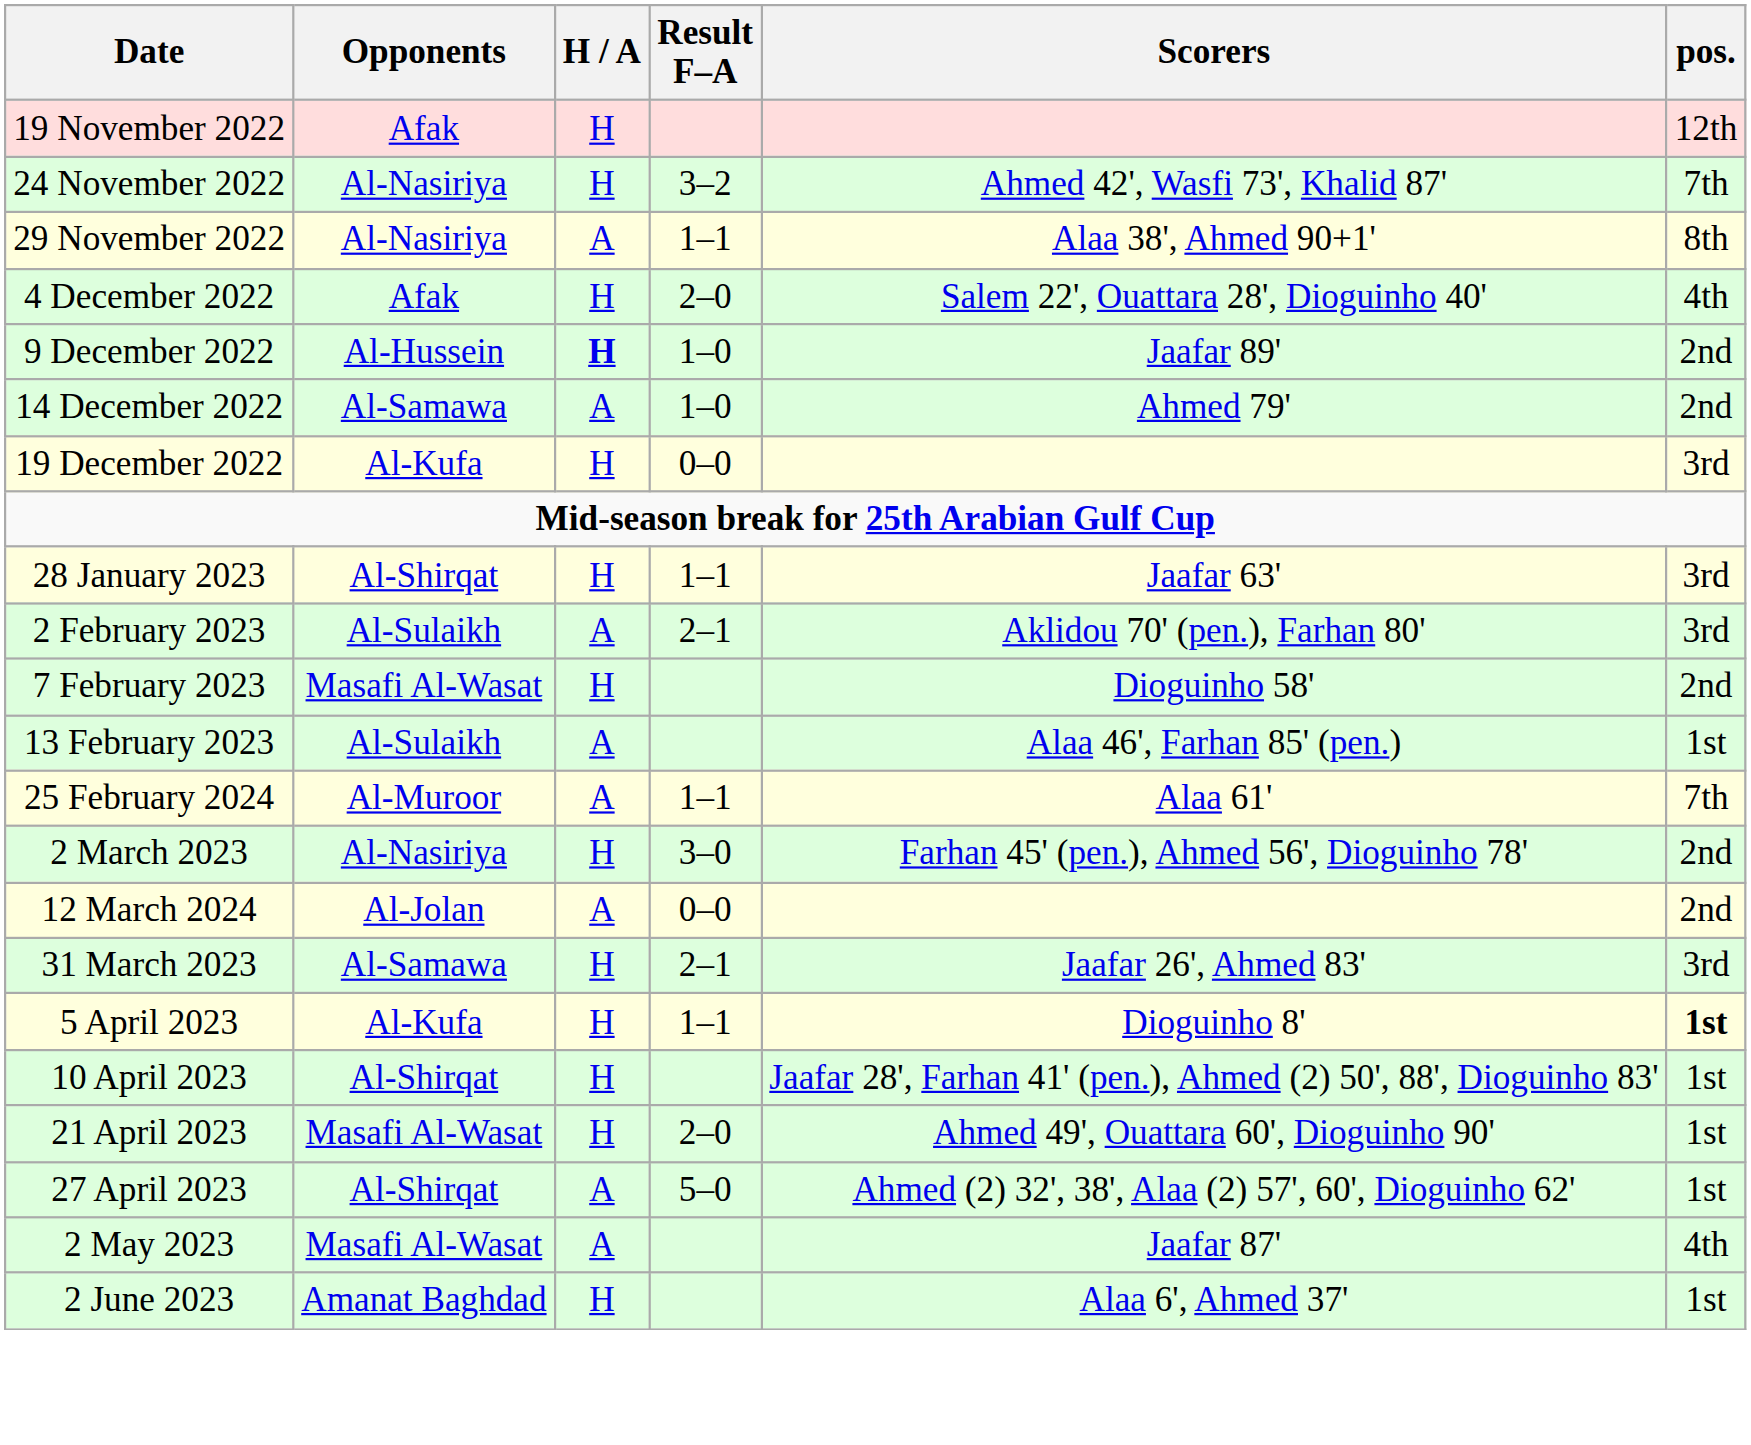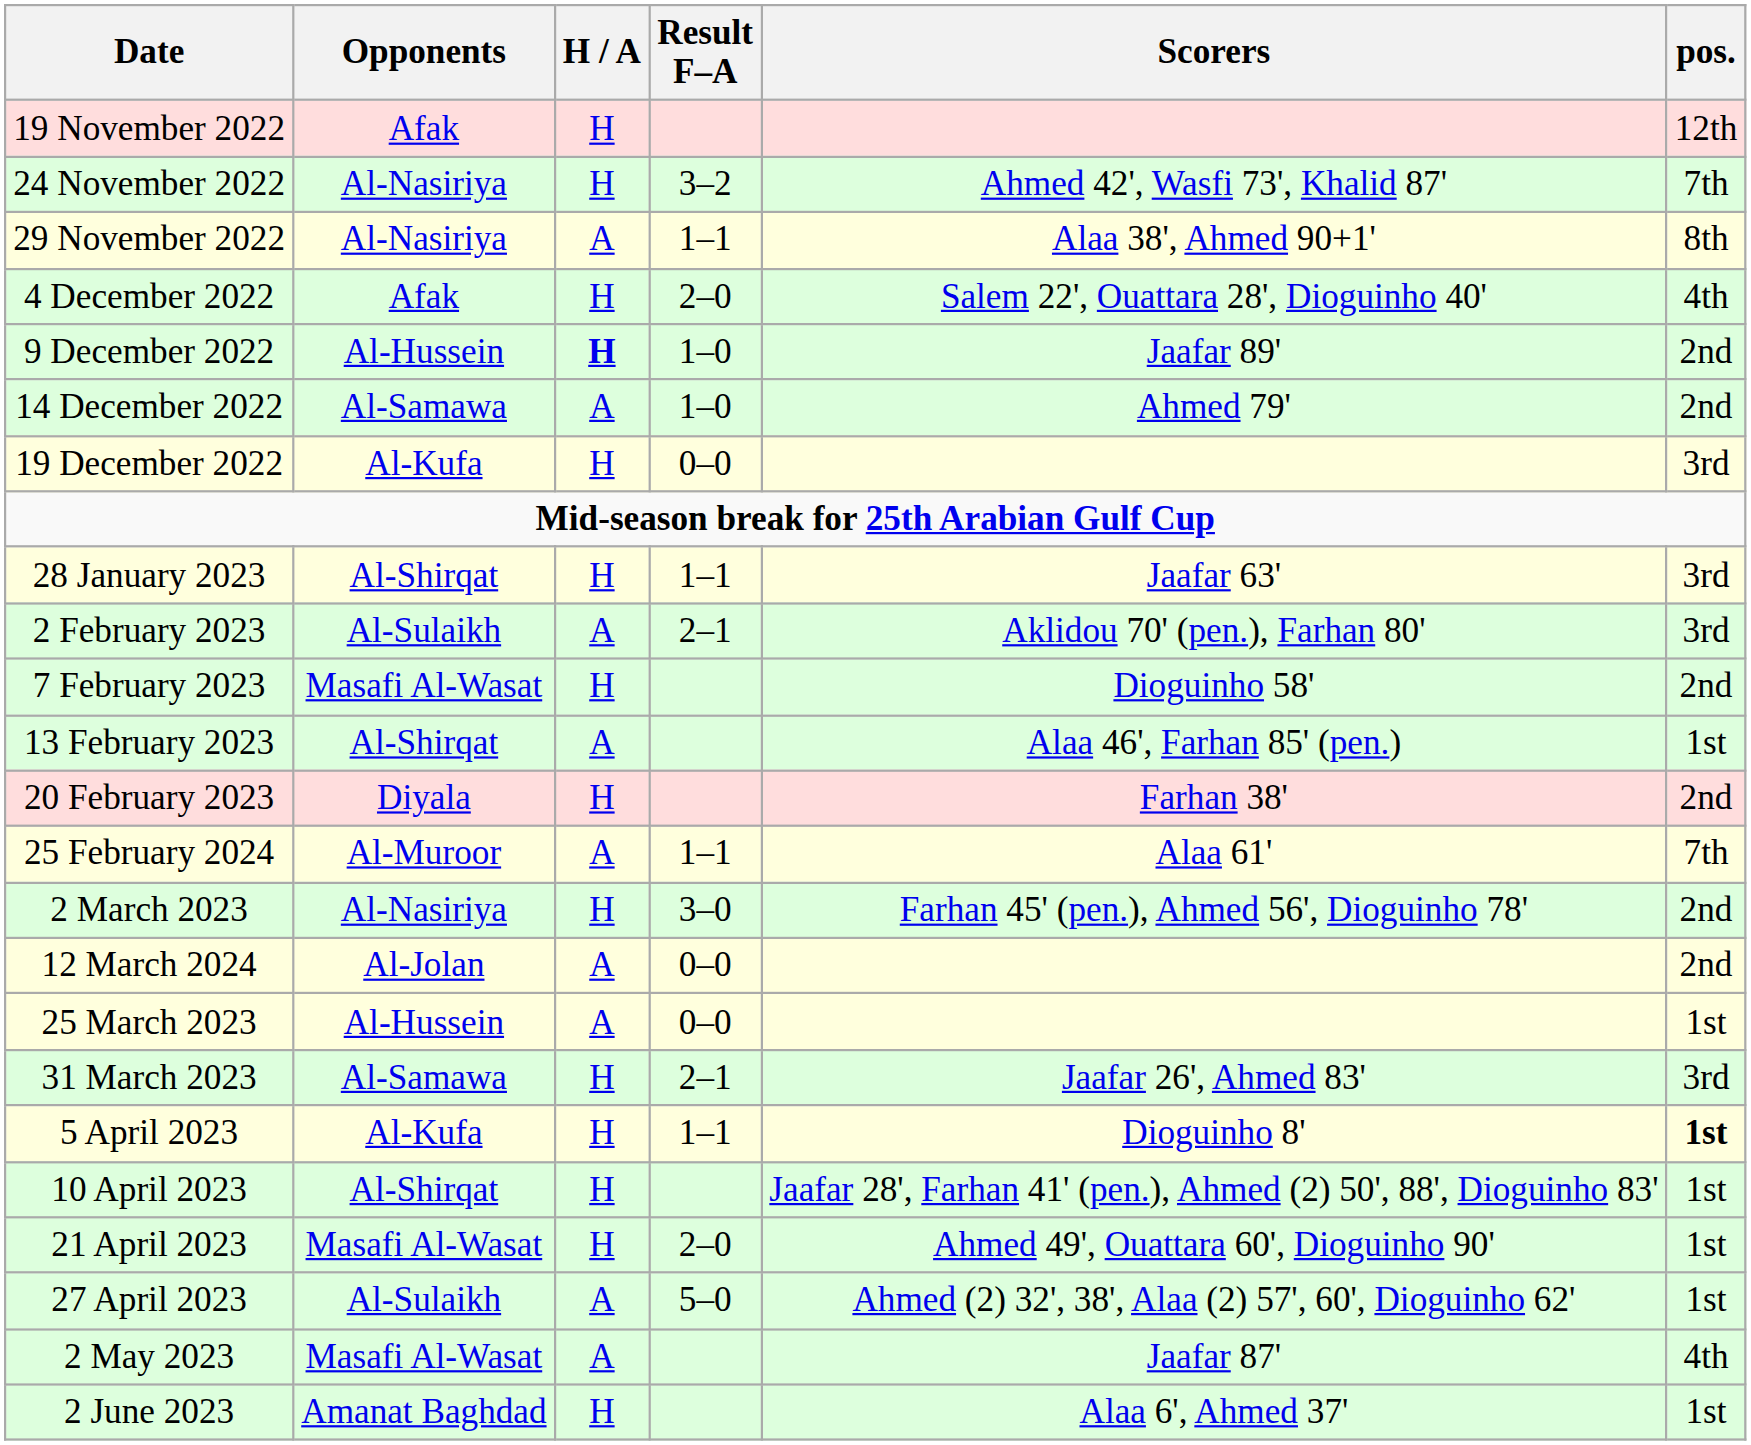 <table class="wikitable" style="text-align:center">
 <tr>
 <th>Date</th>
 <th>Opponents</th>
 <th>H / A</th>
 <th>Result<br>F–A</th>
 <th>Scorers</th>
 <th>pos.</th>
 </tr>
 <tr bgcolor="#ffdddd">
 <td>19 November 2022</td>
 <td><a href='#'>Afak</a></td>
 <td><a href='#'>H</a></td>
 <td></td>
 <td></td>
 <td>12th</td>
 </tr>
 <tr bgcolor="#ddffdd">
 <td>24 November 2022</td>
 <td><a href='#'>Al-Nasiriya</a></td>
 <td><a href='#'>H</a></td>
 <td>3–2</td>
 <td><a href='#'>Ahmed</a> 42', <a href='#'>Wasfi</a> 73', <a href='#'>Khalid</a> 87'</td>
 <td>7th</td>
 </tr>
 <tr bgcolor="#ffffdd">
 <td>29 November 2022</td>
 <td><a href='#'>Al-Nasiriya</a></td>
 <td><a href='#'>A</a></td>
 <td>1–1</td>
 <td><a href='#'>Alaa</a> 38', <a href='#'>Ahmed</a> 90+1'</td>
 <td>8th</td>
 </tr>
 <tr bgcolor="#ddffdd">
 <td>4 December 2022</td>
 <td><a href='#'>Afak</a></td>
 <td><a href='#'>H</a></td>
 <td>2–0</td>
 <td><a href='#'>Salem</a> 22', <a href='#'>Ouattara</a>  28', <a href='#'>Dioguinho</a> 40'</td>
 <td>4th</td>
 </tr>
 <tr bgcolor="#ddffdd">
 <td>9 December 2022</td>
 <td><a href='#'>Al-Hussein</a></td>
 <td><strong><a href='#'>H</a></strong></td>
 <td>1–0</td>
 <td><a href='#'>Jaafar</a> 89'</td>
 <td>2nd</td>
 </tr>
 <tr bgcolor="#ddffdd">
 <td>14 December 2022</td>
 <td><a href='#'>Al-Samawa</a></td>
 <td><a href='#'>A</a></td>
 <td>1–0</td>
 <td><a href='#'>Ahmed</a> 79'</td>
 <td>2nd</td>
 </tr>
 <tr bgcolor="#ffffdd">
 <td>19 December 2022</td>
 <td><a href='#'>Al-Kufa</a></td>
 <td><a href='#'>H</a></td>
 <td>0–0</td>
 <td></td>
 <td>3rd</td>
 </tr>
 <tr>
 <td colspan="6"><strong>Mid-season break for <a href='#'>25th Arabian Gulf Cup</a></strong></td>
 </tr>
 <tr bgcolor="#ffffdd">
 <td>28 January 2023</td>
 <td><a href='#'>Al-Shirqat</a></td>
 <td><a href='#'>H</a></td>
 <td>1–1</td>
 <td><a href='#'>Jaafar</a> 63'</td>
 <td>3rd</td>
 </tr>
 <tr bgcolor="#ddffdd">
 <td>2 February 2023</td>
 <td><a href='#'>Al-Sulaikh</a></td>
 <td><a href='#'>A</a></td>
 <td>2–1</td>
 <td><a href='#'>Aklidou</a> 70' (<a href='#'>pen.</a>), <a href='#'>Farhan</a> 80'</td>
 <td>3rd</td>
 </tr>
 <tr bgcolor="#ddffdd">
 <td>7 February 2023</td>
 <td><a href='#'>Masafi Al-Wasat</a></td>
 <td><a href='#'>H</a></td>
 <td></td>
 <td><a href='#'>Dioguinho</a> 58'</td>
 <td>2nd</td>
 </tr>
 <tr bgcolor="#ddffdd">
 <td>13 February 2023 </td>
-<td><a href='#'>Al-Sulaikh</a></td>
+<td><a href='#'>Al-Shirqat</a></td>
 <td><a href='#'>A</a></td>
 <td></td>
 <td><a href='#'>Alaa</a> 46', <a href='#'>Farhan</a> 85' (<a href='#'>pen.</a>)</td>
 <td>1st</td>
+</tr>
+<tr bgcolor="#ffdddd">
+<td>20 February 2023</td>
+<td><a href='#'>Diyala</a></td>
+<td><a href='#'>H</a></td>
+<td></td>
+<td><a href='#'>Farhan</a> 38'</td>
+<td>2nd</td>
 </tr>
 <tr bgcolor="#ffffdd">
 <td>25 February 2024</td>
 <td><a href='#'>Al-Muroor</a></td>
 <td><a href='#'>A</a></td>
 <td>1–1</td>
 <td><a href='#'>Alaa</a> 61'</td>
 <td>7th</td>
 </tr>
 <tr bgcolor="#ddffdd">
 <td>2 March 2023</td>
 <td><a href='#'>Al-Nasiriya</a></td>
 <td><a href='#'>H</a></td>
 <td>3–0</td>
 <td><a href='#'>Farhan</a> 45' (<a href='#'>pen.</a>), <a href='#'>Ahmed</a> 56', <a href='#'>Dioguinho</a> 78'</td>
 <td>2nd</td>
 </tr>
 <tr bgcolor="#ffffdd">
 <td>12 March 2024</td>
 <td><a href='#'>Al-Jolan</a></td>
 <td><a href='#'>A</a></td>
 <td>0–0</td>
 <td></td>
 <td>2nd</td>
+</tr>
+<tr bgcolor="#ffffdd">
+<td>25 March 2023</td>
+<td><a href='#'>Al-Hussein</a></td>
+<td><a href='#'>A</a></td>
+<td>0–0</td>
+<td></td>
+<td>1st</td>
 </tr>
 <tr bgcolor="#ddffdd">
 <td>31 March 2023</td>
 <td><a href='#'>Al-Samawa</a></td>
 <td><a href='#'>H</a></td>
 <td>2–1</td>
 <td><a href='#'>Jaafar</a> 26', <a href='#'>Ahmed</a> 83'</td>
 <td>3rd</td>
 </tr>
 <tr bgcolor="#ffffdd">
 <td>5 April 2023</td>
 <td><a href='#'>Al-Kufa</a></td>
 <td><a href='#'>H</a></td>
 <td>1–1</td>
 <td><a href='#'>Dioguinho</a> 8'</td>
 <td><strong>1st</strong></td>
 </tr>
 <tr bgcolor="#ddffdd">
 <td>10 April 2023</td>
 <td><a href='#'>Al-Shirqat</a></td>
 <td><a href='#'>H</a></td>
 <td></td>
 <td><a href='#'>Jaafar</a> 28', <a href='#'>Farhan</a> 41' (<a href='#'>pen.</a>), <a href='#'>Ahmed</a> (2) 50',  88', <a href='#'>Dioguinho</a> 83'</td>
 <td>1st</td>
 </tr>
 <tr bgcolor="#ddffdd">
 <td>21 April 2023</td>
 <td><a href='#'>Masafi Al-Wasat</a></td>
 <td><a href='#'>H</a></td>
 <td>2–0</td>
 <td><a href='#'>Ahmed</a> 49', <a href='#'>Ouattara</a>  60', <a href='#'>Dioguinho</a> 90'</td>
 <td>1st</td>
 </tr>
 <tr bgcolor="#ddffdd">
 <td>27 April 2023</td>
-<td><a href='#'>Al-Shirqat</a></td>
+<td><a href='#'>Al-Sulaikh</a></td>
 <td><a href='#'>A</a></td>
 <td>5–0</td>
 <td><a href='#'>Ahmed</a> (2) 32', 38', <a href='#'>Alaa</a> (2) 57', 60', <a href='#'>Dioguinho</a> 62'</td>
 <td>1st</td>
 </tr>
 <tr bgcolor="#ddffdd">
 <td>2 May 2023</td>
 <td><a href='#'>Masafi Al-Wasat</a></td>
 <td><a href='#'>A</a></td>
 <td></td>
 <td><a href='#'>Jaafar</a> 87'</td>
 <td>4th</td>
 </tr>
 <tr bgcolor="#ddffdd">
 <td>2 June 2023</td>
 <td><a href='#'>Amanat Baghdad</a></td>
 <td><a href='#'>H</a></td>
 <td></td>
 <td><a href='#'>Alaa</a> 6', <a href='#'>Ahmed</a> 37'</td>
 <td>1st</td>
 </tr>
 </table>
